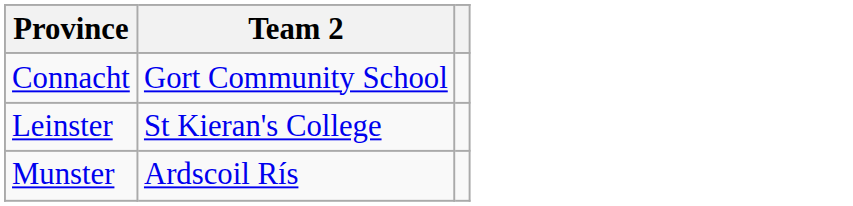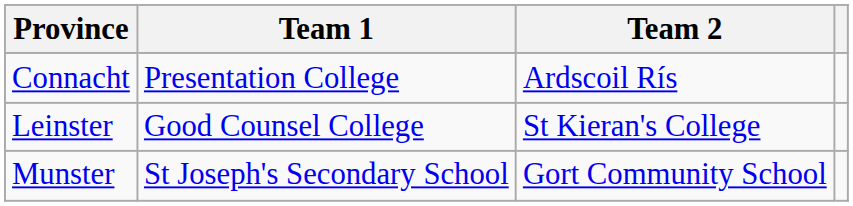 <table class="wikitable">
 <tr>
 <th>Province</th>
+<th>Team 1</th>
 <th>Team 2</th>
 <th></th>
 </tr>
 <tr>
 <td><a href='#'>Connacht</a></td>
-<td><a href='#'>Gort Community School</a></td>
+<td><a href='#'>Presentation College</a></td>
+<td><a href='#'>Ardscoil Rís</a></td>
 <td></td>
 </tr>
 <tr>
 <td><a href='#'>Leinster</a></td>
+<td><a href='#'>Good Counsel College</a></td>
 <td><a href='#'>St Kieran's College</a></td>
 <td></td>
 </tr>
 <tr>
 <td><a href='#'>Munster</a></td>
-<td><a href='#'>Ardscoil Rís</a></td>
+<td><a href='#'>St Joseph's Secondary School</a></td>
+<td><a href='#'>Gort Community School</a></td>
 <td></td>
 </tr>
 </table>
